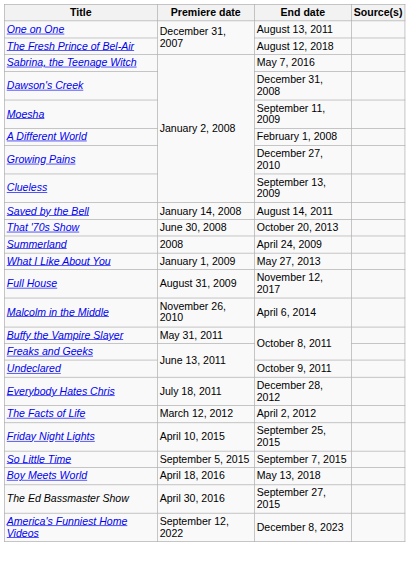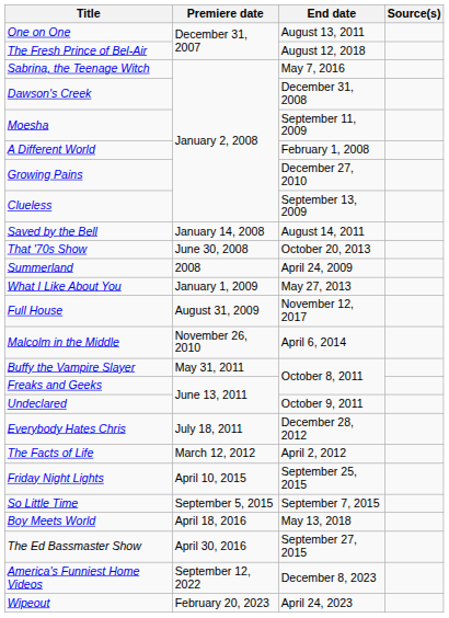 <table class="wikitable sortable">
 <tr>
 <th>Title</th>
 <th>Premiere date</th>
 <th>End date</th>
 <th>Source(s)</th>
 </tr>
 <tr>
 <td><em><a href='#'>One on One</a></em></td>
 <td rowspan=2>December 31, 2007</td>
 <td>August 13, 2011</td>
 <td></td>
 </tr>
 <tr>
 <td><em><a href='#'>The Fresh Prince of Bel-Air</a></em></td>
 <td>August 12, 2018</td>
 <td></td>
 </tr>
 <tr>
 <td><em><a href='#'>Sabrina, the Teenage Witch</a></em></td>
 <td rowspan=6>January 2, 2008</td>
 <td>May 7, 2016</td>
 <td></td>
 </tr>
 <tr>
 <td><em><a href='#'>Dawson's Creek</a></em></td>
 <td>December 31, 2008</td>
 <td></td>
 </tr>
 <tr>
 <td><em><a href='#'>Moesha</a></em></td>
 <td>September 11, 2009</td>
 <td></td>
 </tr>
 <tr>
 <td><em><a href='#'>A Different World</a></em></td>
 <td>February 1, 2008</td>
 <td></td>
 </tr>
 <tr>
 <td><em><a href='#'>Growing Pains</a></em></td>
 <td>December 27, 2010</td>
 <td></td>
 </tr>
 <tr>
 <td><em><a href='#'>Clueless</a></em></td>
 <td>September 13, 2009</td>
 <td></td>
 </tr>
 <tr>
 <td><em><a href='#'>Saved by the Bell</a></em></td>
 <td>January 14, 2008</td>
 <td>August 14, 2011</td>
 <td></td>
 </tr>
 <tr>
 <td><em><a href='#'>That '70s Show</a></em></td>
 <td>June 30, 2008</td>
 <td>October 20, 2013</td>
 <td></td>
 </tr>
 <tr>
 <td><em><a href='#'>Summerland</a></em></td>
 <td>2008</td>
 <td>April 24, 2009</td>
 <td></td>
 </tr>
 <tr>
 <td><em><a href='#'>What I Like About You</a></em></td>
 <td>January 1, 2009</td>
 <td>May 27, 2013</td>
 <td></td>
 </tr>
 <tr>
 <td><em><a href='#'>Full House</a></em></td>
 <td>August 31, 2009</td>
 <td>November 12, 2017</td>
 <td></td>
 </tr>
 <tr>
 <td><em><a href='#'>Malcolm in the Middle</a></em></td>
 <td>November 26, 2010</td>
 <td>April 6, 2014</td>
 <td></td>
 </tr>
 <tr>
 <td><em><a href='#'>Buffy the Vampire Slayer</a></em></td>
 <td>May 31, 2011</td>
 <td rowspan=2>October 8, 2011</td>
 <td></td>
 </tr>
 <tr>
 <td><em><a href='#'>Freaks and Geeks</a></em></td>
 <td rowspan=2>June 13, 2011</td>
 <td></td>
 </tr>
 <tr>
 <td><em><a href='#'>Undeclared</a></em></td>
 <td>October 9, 2011</td>
 <td></td>
 </tr>
 <tr>
 <td><em><a href='#'>Everybody Hates Chris</a></em></td>
 <td>July 18, 2011</td>
 <td>December 28, 2012</td>
 <td></td>
 </tr>
 <tr>
 <td><em><a href='#'>The Facts of Life</a></em></td>
 <td>March 12, 2012</td>
 <td>April 2, 2012</td>
 <td></td>
 </tr>
 <tr>
 <td><em><a href='#'>Friday Night Lights</a></em></td>
 <td>April 10, 2015</td>
 <td>September 25, 2015</td>
 <td></td>
 </tr>
 <tr>
 <td><em><a href='#'>So Little Time</a></em></td>
 <td>September 5, 2015</td>
 <td>September 7, 2015</td>
 <td></td>
 </tr>
 <tr>
 <td><em><a href='#'>Boy Meets World</a></em></td>
 <td>April 18, 2016</td>
 <td>May 13, 2018</td>
 <td></td>
 </tr>
 <tr>
 <td><em>The Ed Bassmaster Show</em></td>
 <td>April 30, 2016</td>
 <td>September 27, 2015</td>
 <td></td>
 </tr>
 <tr>
 <td><em><a href='#'>America's Funniest Home Videos</a></em></td>
 <td>September 12, 2022</td>
 <td>December 8, 2023</td>
 <td></td>
 </tr>
+<tr>
+<td><em><a href='#'>Wipeout</a></em></td>
+<td>February 20, 2023</td>
+<td>April 24, 2023</td>
+<td></td>
+</tr>
 </table>
